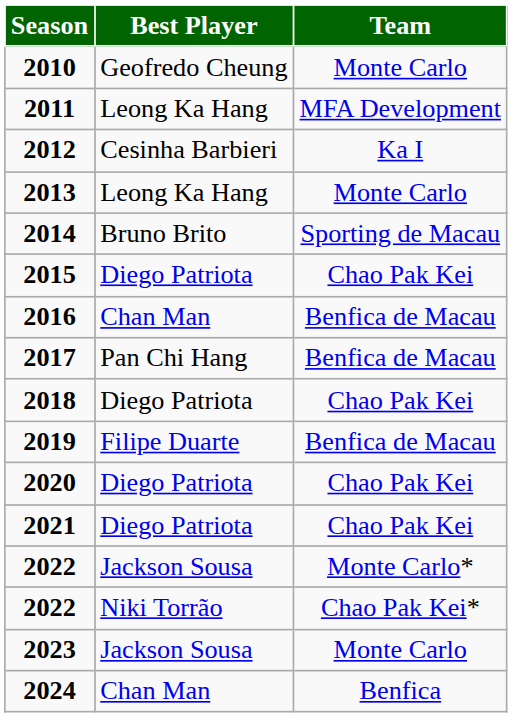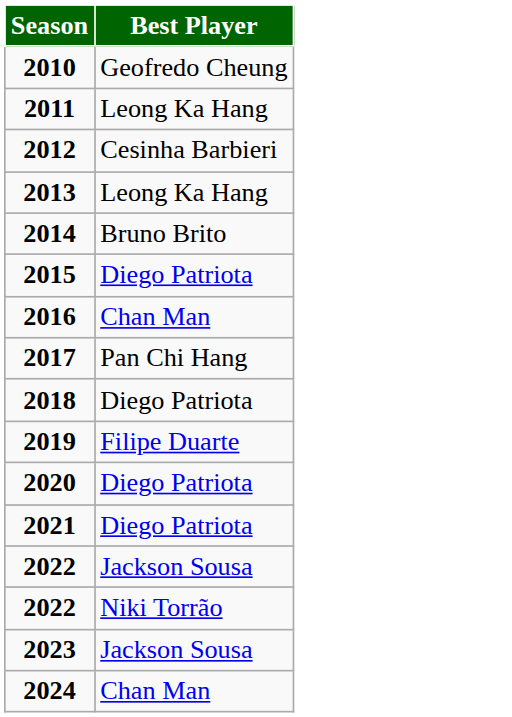 <table class="wikitable" style="text-align:center;">
 <tr>
 <th style="background:darkgreen; color:white; border:1px solid white;">Season</th>
 <th style="background:darkgreen; color:white; border:1px solid white;">Best Player</th>
-<th style="background:darkgreen; color:white; border:1px solid white;">Team</th>
 </tr>
 <tr>
 <td><strong>2010</strong></td>
 <td align=left>  Geofredo Cheung</td>
-<td><a href='#'>Monte Carlo</a></td>
 </tr>
 <tr>
 <td><strong>2011</strong></td>
 <td align=left>  Leong Ka Hang</td>
-<td><a href='#'>MFA Development</a></td>
 </tr>
 <tr>
 <td><strong>2012</strong></td>
 <td align=left>  Cesinha Barbieri</td>
-<td><a href='#'>Ka I</a></td>
 </tr>
 <tr>
 <td><strong>2013</strong></td>
 <td align=left>  Leong Ka Hang</td>
-<td><a href='#'>Monte Carlo</a></td>
 </tr>
 <tr>
 <td><strong>2014</strong></td>
 <td align=left>  Bruno Brito</td>
-<td><a href='#'>Sporting de Macau</a></td>
 </tr>
 <tr>
 <td><strong>2015</strong></td>
 <td align=left>  <a href='#'>Diego Patriota</a></td>
-<td><a href='#'>Chao Pak Kei</a></td>
 </tr>
 <tr>
 <td><strong>2016</strong></td>
 <td align=left> <a href='#'>Chan Man</a></td>
-<td><a href='#'>Benfica de Macau</a></td>
 </tr>
 <tr>
 <td><strong>2017</strong></td>
 <td align=left>  Pan Chi Hang</td>
-<td><a href='#'>Benfica de Macau</a></td>
 </tr>
 <tr>
 <td><strong>2018</strong></td>
 <td align=left>  Diego Patriota</td>
-<td><a href='#'>Chao Pak Kei</a></td>
 </tr>
 <tr>
 <td><strong>2019</strong></td>
 <td align=left>  <a href='#'>Filipe Duarte</a></td>
-<td><a href='#'>Benfica de Macau</a></td>
 </tr>
 <tr>
 <td><strong>2020</strong></td>
 <td align=left> <a href='#'>Diego Patriota</a></td>
-<td><a href='#'>Chao Pak Kei</a></td>
 </tr>
 <tr>
 <td><strong>2021</strong></td>
 <td align=left> <a href='#'>Diego Patriota</a></td>
-<td><a href='#'>Chao Pak Kei</a></td>
 </tr>
 <tr>
 <td><strong>2022</strong></td>
 <td align=left> <a href='#'>Jackson Sousa</a></td>
-<td><a href='#'>Monte Carlo</a>*</td>
 </tr>
 <tr>
 <td><strong>2022</strong></td>
 <td align=left> <a href='#'>Niki Torrão</a></td>
-<td><a href='#'>Chao Pak Kei</a>*</td>
 </tr>
 <tr>
 <td><strong>2023</strong></td>
 <td align=left> <a href='#'>Jackson Sousa</a></td>
-<td><a href='#'>Monte Carlo</a></td>
 </tr>
 <tr>
 <td><strong>2024</strong></td>
 <td align=left> <a href='#'>Chan Man</a></td>
-<td><a href='#'>Benfica</a></td>
 </tr>
 </table>
